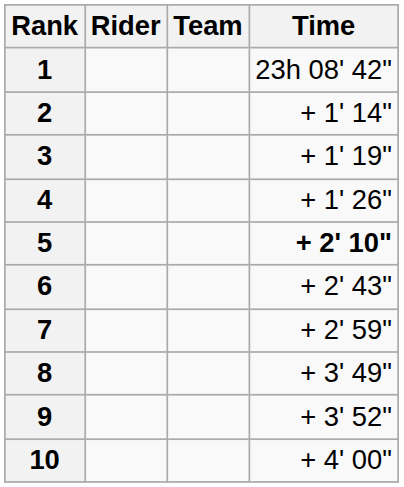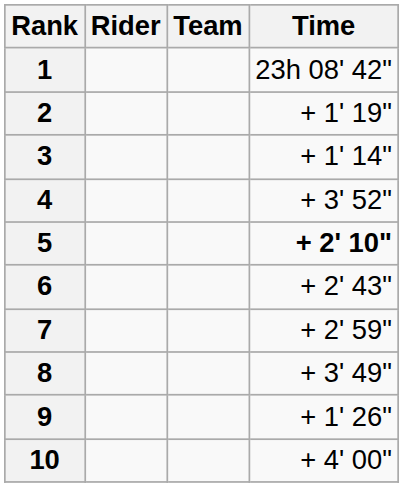 <table class="wikitable" margin-bottom:0;">
 <tr>
 <th scope="col">Rank</th>
 <th scope="col">Rider</th>
 <th scope="col">Team</th>
 <th scope="col">Time</th>
 </tr>
 <tr>
 <th scope="row">1</th>
 <td> </td>
 <td></td>
 <td align="right">23h 08' 42"</td>
 </tr>
 <tr>
 <th scope="row">2</th>
 <td></td>
 <td></td>
-<td align="right">+ 1' 14"</td>
+<td align="right">+ 1' 19"</td>
 </tr>
 <tr>
 <th scope="row">3</th>
 <td></td>
 <td></td>
-<td align="right">+ 1' 19"</td>
+<td align="right">+ 1' 14"</td>
 </tr>
 <tr>
 <th scope="row">4</th>
 <td> </td>
 <td></td>
-<td align="right">+ 1' 26"</td>
+<td align="right">+ 3' 52"</td>
 </tr>
 <tr>
 <th scope="row">5</th>
 <td></td>
 <td></td>
 <td align="right"><strong>+ 2' 10"</strong></td>
 </tr>
 <tr>
 <th scope="row">6</th>
 <td></td>
 <td></td>
 <td align="right">+ 2' 43"</td>
 </tr>
 <tr>
 <th scope="row">7</th>
 <td></td>
 <td></td>
 <td align="right">+ 2' 59"</td>
 </tr>
 <tr>
 <th scope="row">8</th>
 <td></td>
 <td></td>
 <td align="right">+ 3' 49"</td>
 </tr>
 <tr>
 <th scope="row">9</th>
 <td></td>
 <td></td>
-<td align="right">+ 3' 52"</td>
+<td align="right">+ 1' 26"</td>
 </tr>
 <tr>
 <th scope="row">10</th>
 <td></td>
 <td></td>
 <td align="right">+ 4' 00"</td>
 </tr>
 </table>
